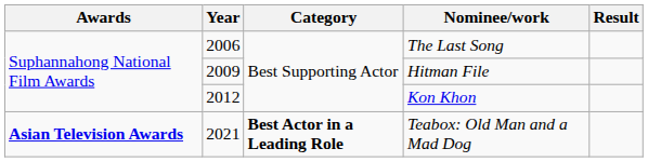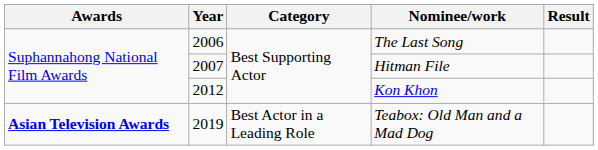 <table class="wikitable">
 <tr>
 <th>Awards</th>
 <th>Year</th>
 <th>Category</th>
 <th>Nominee/work</th>
 <th>Result</th>
 </tr>
 <tr>
 <td rowspan="3"><a href='#'>Suphannahong National Film Awards</a></td>
 <td>2006</td>
 <td rowspan="3">Best Supporting Actor</td>
 <td><em>The Last Song</em></td>
 <td></td>
 </tr>
 <tr>
-<td>2009</td>
+<td>2007</td>
 <td><em>Hitman File</em></td>
 <td></td>
 </tr>
 <tr>
 <td>2012</td>
 <td><em><a href='#'>Kon Khon</a></em></td>
 <td></td>
 </tr>
 <tr>
 <td><strong><a href='#'>Asian Television Awards</a></strong></td>
-<td>2021</td>
-<td><strong>Best Actor in a Leading Role</strong></td>
+<td>2019</td>
+<td>Best Actor in a Leading Role</td>
 <td><em>Teabox: Old Man and a Mad Dog</em></td>
 <td></td>
 </tr>
 </table>
